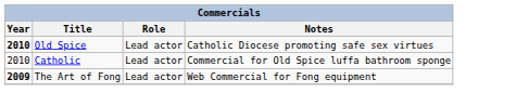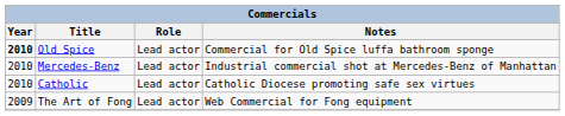 <table class="wikitable" style="font-size: 90%;">
 <tr>
 <th colspan="4" style="background: LightSteelBlue;">Commercials</th>
 </tr>
 <tr>
 <th>Year</th>
 <th>Title</th>
 <th>Role</th>
 <th>Notes</th>
 </tr>
 <tr>
 <td><strong>2010</strong></td>
 <td><a href='#'>Old Spice</a></td>
 <td>Lead actor</td>
-<td>Catholic Diocese promoting safe sex virtues</td>
+<td>Commercial for Old Spice luffa bathroom sponge</td>
+</tr>
+<tr>
+<td>2010</td>
+<td><a href='#'>Mercedes-Benz</a></td>
+<td>Lead actor</td>
+<td>Industrial commercial shot at Mercedes-Benz of Manhattan</td>
 </tr>
 <tr>
 <td>2010</td>
 <td><a href='#'>Catholic</a></td>
 <td>Lead actor</td>
-<td>Commercial for Old Spice luffa bathroom sponge</td>
+<td>Catholic Diocese promoting safe sex virtues</td>
 </tr>
 <tr>
-<td><strong>2009</strong></td>
+<td>2009</td>
 <td>The Art of Fong</td>
 <td>Lead actor</td>
 <td>Web Commercial for Fong equipment</td>
 </tr>
 <tr>
 </tr>
 </table>
